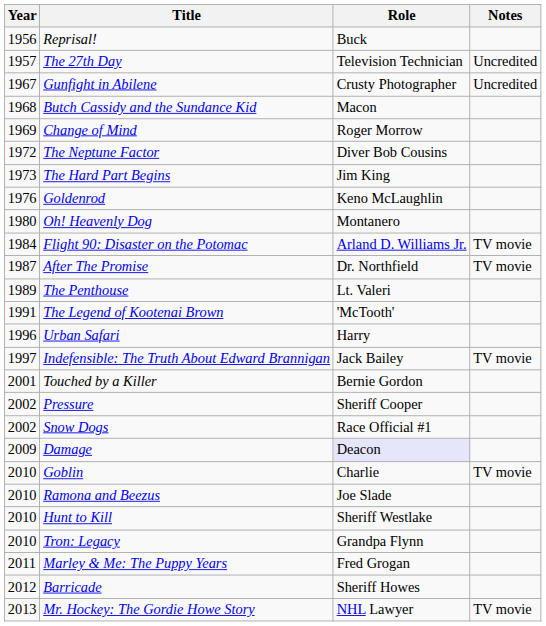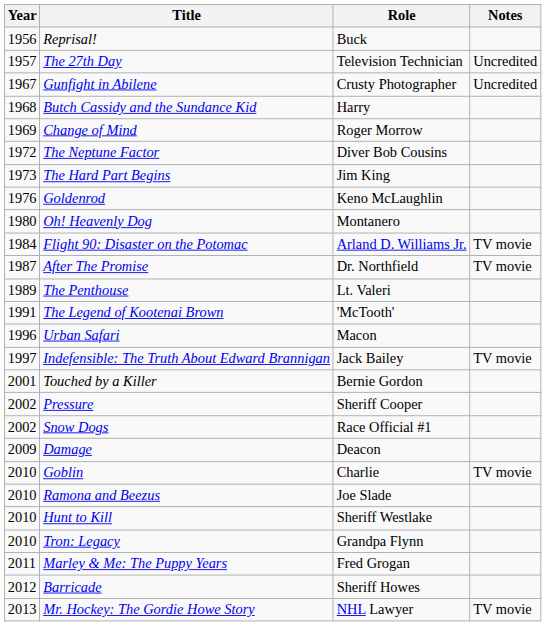 <table class="wikitable sortable">
 <tr>
 <th>Year</th>
 <th>Title</th>
 <th>Role</th>
 <th>Notes</th>
 </tr>
 <tr>
 <td>1956</td>
 <td><em>Reprisal!</em></td>
 <td>Buck</td>
 <td></td>
 </tr>
 <tr>
 <td>1957</td>
 <td data-sort-value="27th Day, The"><em><a href='#'>The 27th Day</a></em></td>
 <td>Television Technician</td>
 <td>Uncredited</td>
 </tr>
 <tr>
 <td>1967</td>
 <td><em><a href='#'>Gunfight in Abilene</a></em></td>
 <td>Crusty Photographer</td>
 <td>Uncredited</td>
 </tr>
 <tr>
 <td>1968</td>
 <td><em><a href='#'>Butch Cassidy and the Sundance Kid</a></em></td>
-<td>Macon</td>
+<td>Harry</td>
 <td></td>
 </tr>
 <tr>
 <td>1969</td>
 <td><em><a href='#'>Change of Mind</a></em></td>
 <td>Roger Morrow</td>
 <td></td>
 </tr>
 <tr>
 <td>1972</td>
 <td data-sort-value="Neptune Factor, The"><em><a href='#'>The Neptune Factor</a></em></td>
 <td>Diver Bob Cousins</td>
 <td></td>
 </tr>
 <tr>
 <td>1973</td>
 <td data-sort-value="Hard Part Begins, The"><em><a href='#'>The Hard Part Begins</a></em></td>
 <td>Jim King</td>
 <td></td>
 </tr>
 <tr>
 <td>1976</td>
 <td><em><a href='#'>Goldenrod</a></em></td>
 <td>Keno McLaughlin</td>
 <td></td>
 </tr>
 <tr>
 <td>1980</td>
 <td><em><a href='#'>Oh! Heavenly Dog</a></em></td>
 <td>Montanero</td>
 <td></td>
 </tr>
 <tr>
 <td>1984</td>
 <td><em><a href='#'>Flight 90: Disaster on the Potomac</a></em></td>
 <td><a href='#'>Arland D. Williams Jr.</a></td>
 <td>TV movie</td>
 </tr>
 <tr>
 <td>1987</td>
 <td><em><a href='#'>After The Promise</a></em></td>
 <td>Dr. Northfield</td>
 <td>TV movie</td>
 </tr>
 <tr>
 <td>1989</td>
 <td data-sort-value="Penthouse, The"><em><a href='#'>The Penthouse</a></em></td>
 <td>Lt. Valeri</td>
 <td></td>
 </tr>
 <tr>
 <td>1991</td>
 <td data-sort-value="Legend of Kootenai Brown, The"><em><a href='#'>The Legend of Kootenai Brown</a></em></td>
 <td>'McTooth'</td>
 <td></td>
 </tr>
 <tr>
 <td>1996</td>
 <td><em><a href='#'>Urban Safari</a></em></td>
-<td>Harry</td>
+<td>Macon</td>
 <td></td>
 </tr>
 <tr>
 <td>1997</td>
 <td><em><a href='#'>Indefensible: The Truth About Edward Brannigan</a></em></td>
 <td>Jack Bailey</td>
 <td>TV movie</td>
 </tr>
 <tr>
 <td>2001</td>
 <td><em>Touched by a Killer</em></td>
 <td>Bernie Gordon</td>
 <td></td>
 </tr>
 <tr>
 <td>2002</td>
 <td><em><a href='#'>Pressure</a></em></td>
 <td>Sheriff Cooper</td>
 <td></td>
 </tr>
 <tr>
 <td>2002</td>
 <td><em><a href='#'>Snow Dogs</a></em></td>
 <td>Race Official #1</td>
 <td></td>
 </tr>
 <tr>
 <td>2009</td>
 <td><em><a href='#'>Damage</a></em></td>
-<td style="background: lavender;">Deacon</td>
+<td>Deacon</td>
 <td></td>
 </tr>
 <tr>
 <td>2010</td>
 <td><em><a href='#'>Goblin</a></em></td>
 <td>Charlie</td>
 <td>TV movie</td>
 </tr>
 <tr>
 <td>2010</td>
 <td><em><a href='#'>Ramona and Beezus</a></em></td>
 <td>Joe Slade</td>
 <td></td>
 </tr>
 <tr>
 <td>2010</td>
 <td><em><a href='#'>Hunt to Kill</a></em></td>
 <td>Sheriff Westlake</td>
 <td></td>
 </tr>
 <tr>
 <td>2010</td>
 <td><em><a href='#'>Tron: Legacy</a></em></td>
 <td>Grandpa Flynn</td>
 <td></td>
 </tr>
 <tr>
 <td>2011</td>
 <td><em><a href='#'>Marley & Me: The Puppy Years</a></em></td>
 <td>Fred Grogan</td>
 <td></td>
 </tr>
 <tr>
 <td>2012</td>
 <td><em><a href='#'>Barricade</a></em></td>
 <td>Sheriff Howes</td>
 <td></td>
 </tr>
 <tr>
 <td>2013</td>
 <td><em><a href='#'>Mr. Hockey: The Gordie Howe Story</a></em></td>
 <td><a href='#'>NHL</a> Lawyer</td>
 <td>TV movie</td>
 </tr>
 </table>
